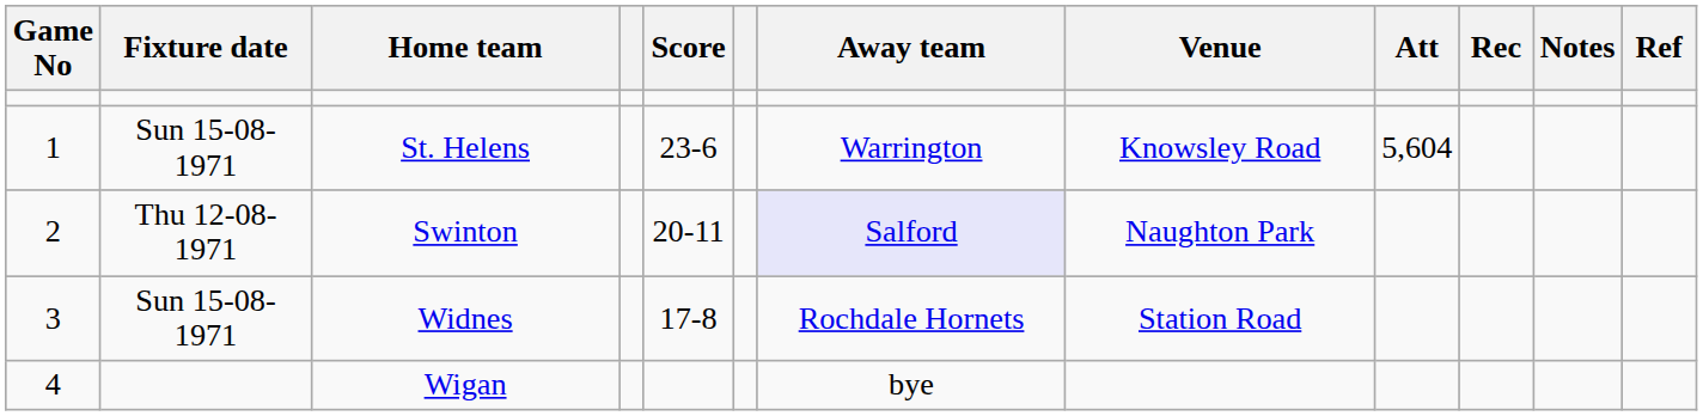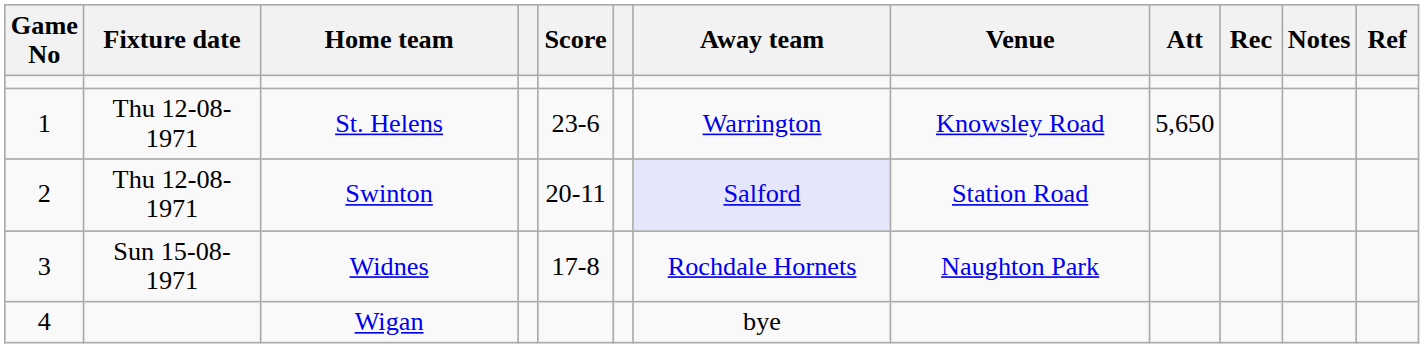 <table class="wikitable" style="text-align:center;">
 <tr>
 <th width=20 abbr="No">Game No</th>
 <th width=100 abbr="Date">Fixture date</th>
 <th width=150 abbr="Home team">Home team</th>
 <th width=5 abbr="space"></th>
 <th width=20 abbr="Score">Score</th>
 <th width=5 abbr="space"></th>
 <th width=150 abbr="Away team">Away team</th>
 <th width=150 abbr="Venue">Venue</th>
 <th width=30 abbr="Att">Att</th>
 <th width=30 abbr="Rec">Rec</th>
 <th width=20 abbr="Notes">Notes</th>
 <th width=30 abbr="Ref">Ref</th>
 </tr>
 <tr>
 <td></td>
 <td></td>
 <td></td>
 <td></td>
 <td></td>
 <td></td>
 <td></td>
 <td></td>
 <td></td>
 <td></td>
 <td></td>
 </tr>
 <tr>
 <td>1</td>
-<td>Sun 15-08-1971</td>
+<td>Thu 12-08-1971</td>
 <td><a href='#'>St. Helens</a></td>
 <td></td>
 <td>23-6</td>
 <td></td>
 <td><a href='#'>Warrington</a></td>
 <td><a href='#'>Knowsley Road</a></td>
-<td>5,604</td>
+<td>5,650</td>
 <td></td>
 <td></td>
 <td></td>
 </tr>
 <tr>
 <td>2</td>
 <td>Thu 12-08-1971</td>
 <td><a href='#'>Swinton</a></td>
 <td></td>
 <td>20-11</td>
 <td></td>
 <td style="background: lavender;"><a href='#'>Salford</a></td>
-<td><a href='#'>Naughton Park</a></td>
+<td><a href='#'>Station Road</a></td>
 <td></td>
 <td></td>
 <td></td>
 <td></td>
 </tr>
 <tr>
 <td>3</td>
 <td>Sun 15-08-1971</td>
 <td><a href='#'>Widnes</a></td>
 <td></td>
 <td>17-8</td>
 <td></td>
 <td><a href='#'>Rochdale Hornets</a></td>
-<td><a href='#'>Station Road</a></td>
+<td><a href='#'>Naughton Park</a></td>
 <td></td>
 <td></td>
 <td></td>
 <td></td>
 </tr>
 <tr>
 <td>4</td>
 <td></td>
 <td><a href='#'>Wigan</a></td>
 <td></td>
 <td></td>
 <td></td>
 <td>bye</td>
 <td></td>
 <td></td>
 <td></td>
 <td></td>
 <td></td>
 </tr>
 </table>
